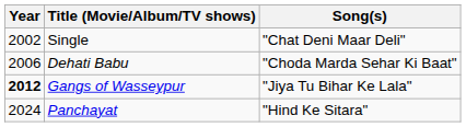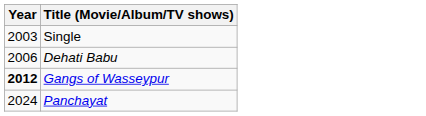 <table class="wikitable sortable">
 <tr>
 <th scope="col">Year</th>
 <th scope="col">Title (Movie/Album/TV shows)</th>
-<th scope="col">Song(s)</th>
 </tr>
 <tr>
-<td>2002</td>
+<td>2003</td>
 <td>Single</td>
-<td>"Chat Deni Maar Deli"</td>
 </tr>
 <tr>
 <td>2006</td>
 <td><em>Dehati Babu</em></td>
-<td>"Choda Marda Sehar Ki Baat"</td>
 </tr>
 <tr>
 <td><strong>2012</strong></td>
 <td><em><a href='#'>Gangs of Wasseypur</a></em></td>
-<td>"Jiya Tu Bihar Ke Lala"</td>
 </tr>
 <tr>
 <td>2024</td>
 <td><a href='#'><em>Panchayat</em></a></td>
-<td>"Hind Ke Sitara"</td>
 </tr>
 </table>
